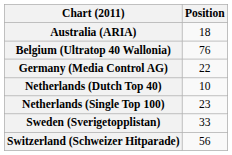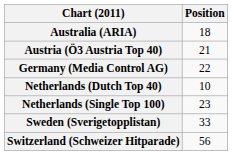 <table class="wikitable sortable plainrowheaders">
 <tr>
 <th scope="col">Chart (2011)</th>
 <th scope="col">Position</th>
 </tr>
 <tr>
 <th scope="row">Australia (ARIA)</th>
 <td style="text-align:center;">18</td>
 </tr>
 <tr>
-<th scope="row">Belgium (Ultratop 40 Wallonia)</th>
-<td style="text-align:center;">76</td>
+<th scope="row">Austria (Ö3 Austria Top 40)</th>
+<td style="text-align:center;">21</td>
 </tr>
 <tr>
 <th scope="row">Germany (Media Control AG)</th>
 <td style="text-align:center;">22</td>
 </tr>
 <tr>
 <th scope="row">Netherlands (Dutch Top 40)</th>
 <td style="text-align:center;">10</td>
 </tr>
 <tr>
 <th scope="row">Netherlands (Single Top 100)</th>
 <td style="text-align:center;">23</td>
 </tr>
 <tr>
 <th scope="row">Sweden (Sverigetopplistan)</th>
 <td style="text-align:center;">33</td>
 </tr>
 <tr>
 <th scope="row">Switzerland (Schweizer Hitparade)</th>
 <td style="text-align:center;">56</td>
 </tr>
 </table>
